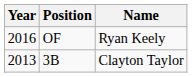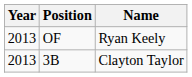 <table class="wikitable">
 <tr>
 <th>Year</th>
 <th>Position</th>
 <th>Name</th>
 </tr>
 <tr>
-<td>2016</td>
+<td>2013</td>
 <td>OF</td>
 <td>Ryan Keely</td>
 </tr>
 <tr>
 <td>2013</td>
 <td>3B</td>
 <td>Clayton Taylor</td>
 </tr>
 </table>
